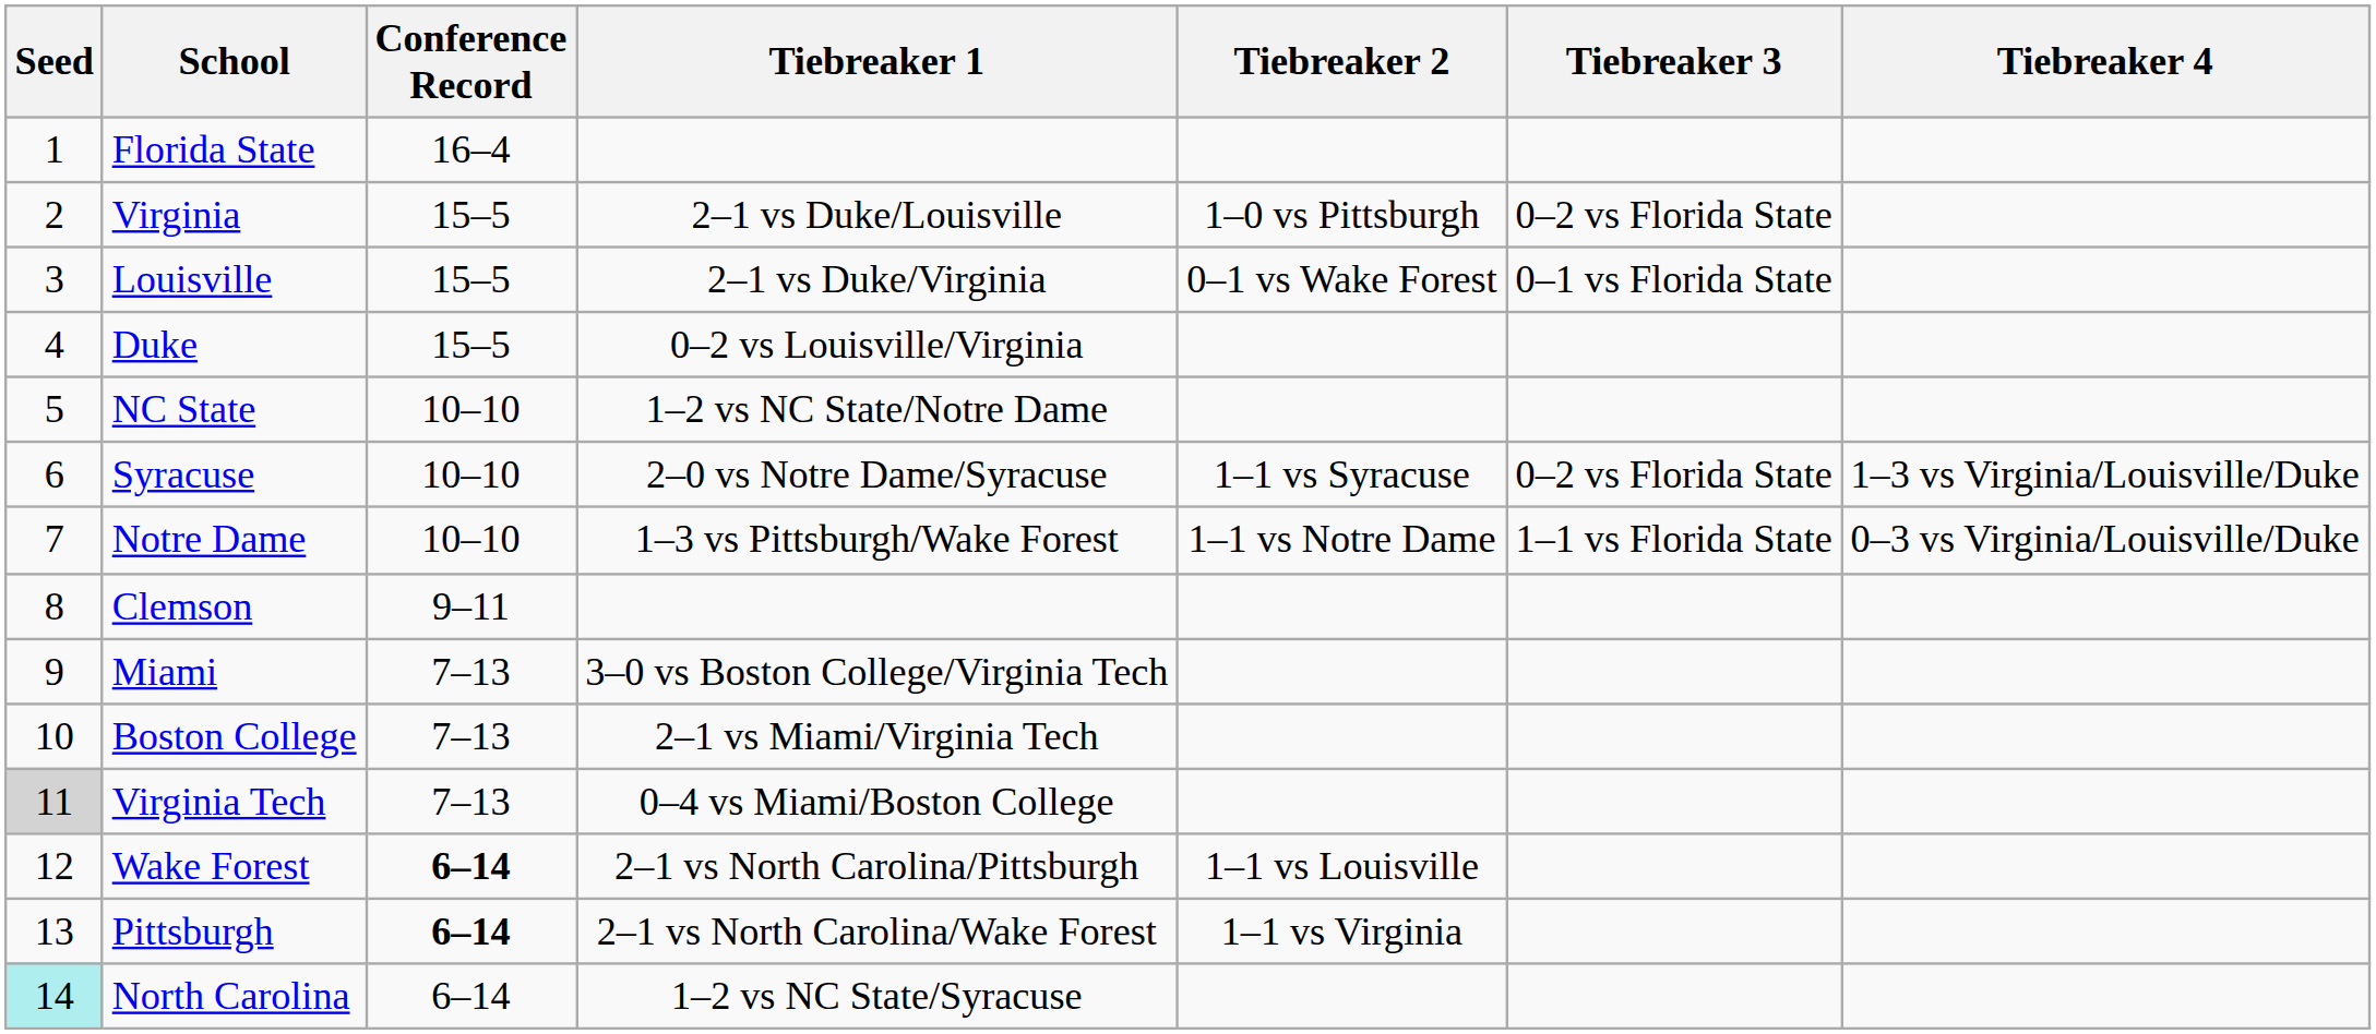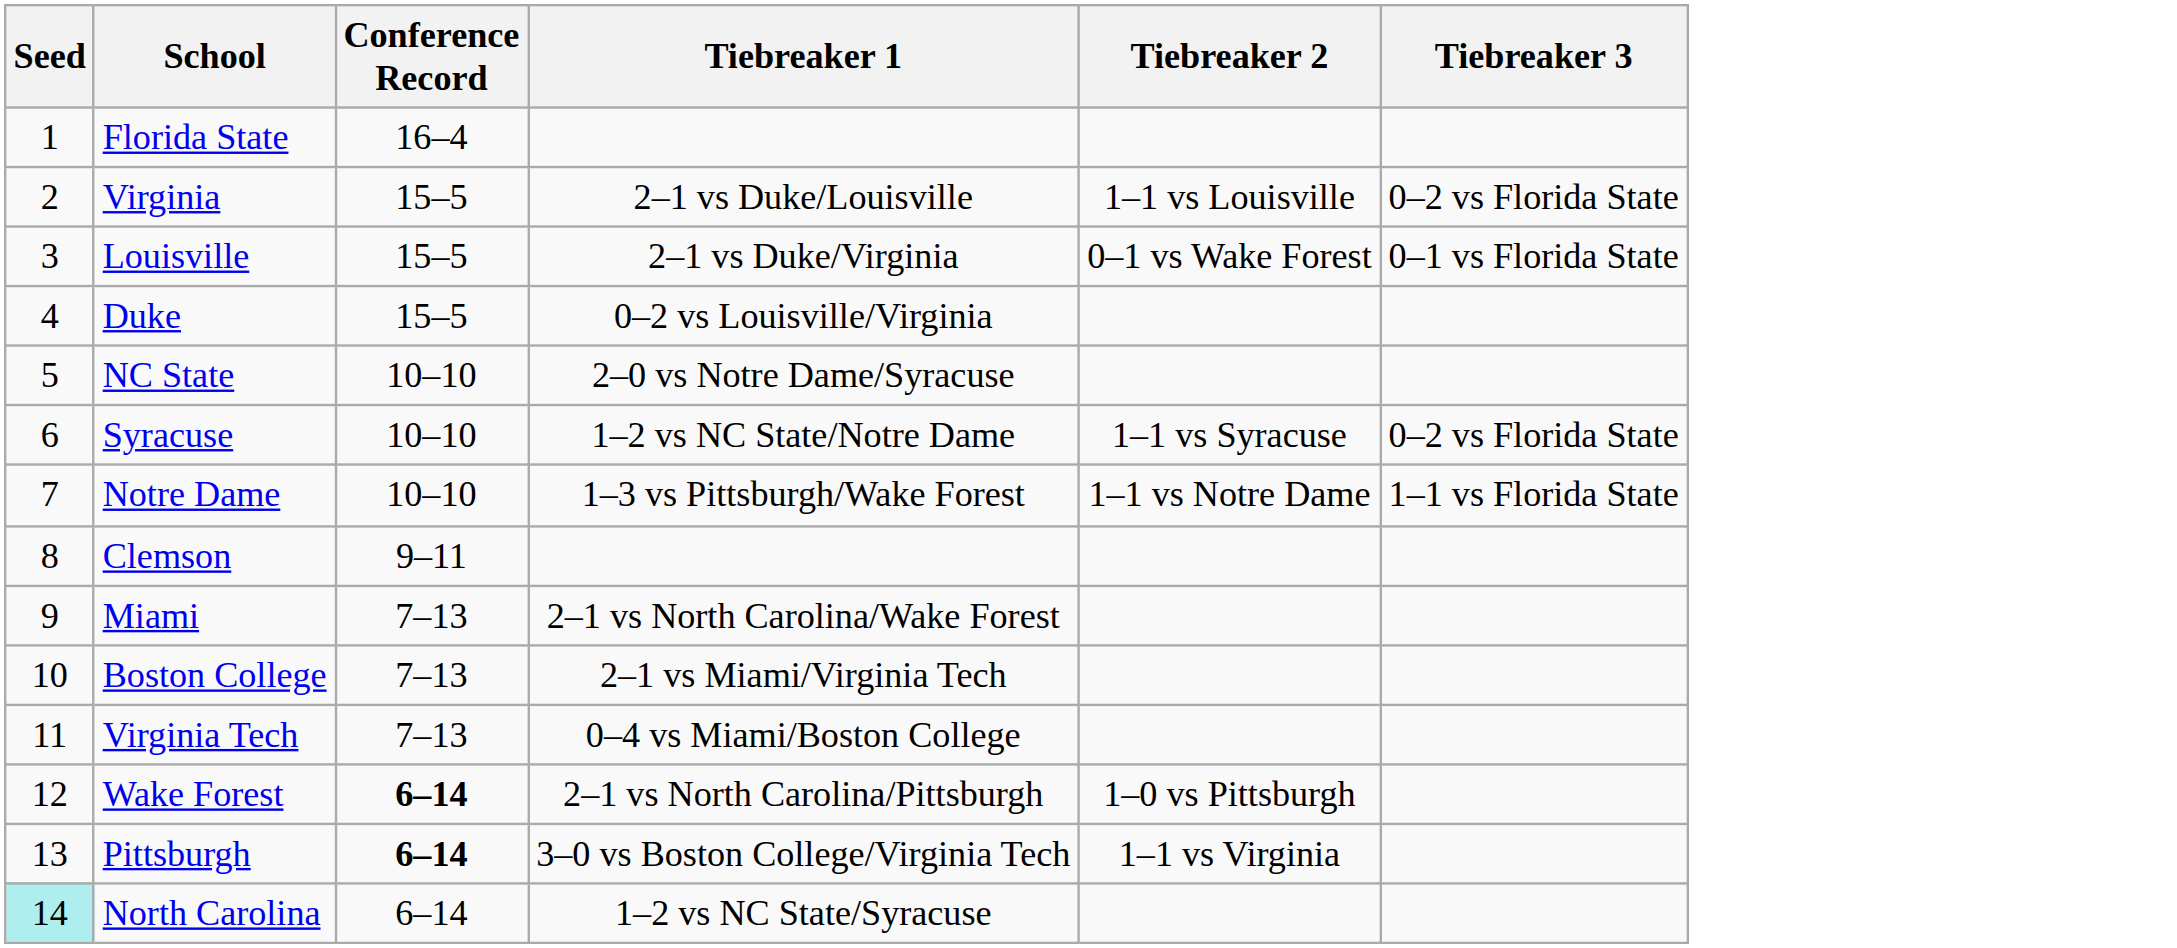 <table class="wikitable" style="white-space:nowrap; font-size:95%; text-align:center">
 <tr>
 <th>Seed</th>
 <th>School</th>
 <th>Conference<br>Record</th>
 <th>Tiebreaker 1</th>
 <th>Tiebreaker 2</th>
 <th>Tiebreaker 3</th>
-<th>Tiebreaker 4</th>
 </tr>
 <tr>
 <td>1</td>
 <td align=left><a href='#'>Florida State</a></td>
 <td>16–4</td>
-<td></td>
 <td></td>
 <td></td>
 <td></td>
 </tr>
 <tr>
 <td>2</td>
 <td align=left><a href='#'>Virginia</a></td>
 <td>15–5</td>
 <td>2–1 vs Duke/Louisville</td>
-<td>1–0 vs Pittsburgh</td>
+<td>1–1 vs Louisville</td>
 <td>0–2 vs Florida State</td>
-<td></td>
 </tr>
 <tr>
 <td>3</td>
 <td align=left><a href='#'>Louisville</a></td>
 <td>15–5</td>
 <td>2–1 vs Duke/Virginia</td>
 <td>0–1 vs Wake Forest</td>
 <td>0–1 vs Florida State</td>
-<td></td>
 </tr>
 <tr>
 <td>4</td>
 <td align=left><a href='#'>Duke</a></td>
 <td>15–5</td>
 <td>0–2 vs Louisville/Virginia</td>
 <td></td>
 <td></td>
-<td></td>
 </tr>
 <tr>
 <td>5</td>
 <td align=left><a href='#'>NC State</a></td>
 <td>10–10</td>
-<td>1–2 vs NC State/Notre Dame</td>
-<td></td>
+<td>2–0 vs Notre Dame/Syracuse</td>
 <td></td>
 <td></td>
 </tr>
 <tr>
 <td>6</td>
 <td align=left><a href='#'>Syracuse</a></td>
 <td>10–10</td>
-<td>2–0 vs Notre Dame/Syracuse</td>
+<td>1–2 vs NC State/Notre Dame</td>
 <td>1–1 vs Syracuse</td>
 <td>0–2 vs Florida State</td>
-<td>1–3 vs Virginia/Louisville/Duke</td>
 </tr>
 <tr>
 <td>7</td>
 <td align=left><a href='#'>Notre Dame</a></td>
 <td>10–10</td>
 <td>1–3 vs Pittsburgh/Wake Forest</td>
 <td>1–1 vs Notre Dame</td>
 <td>1–1 vs Florida State</td>
-<td>0–3 vs Virginia/Louisville/Duke</td>
 </tr>
 <tr>
 <td>8</td>
 <td align=left><a href='#'>Clemson</a></td>
 <td>9–11</td>
 <td></td>
 <td></td>
 <td></td>
-<td></td>
 </tr>
 <tr>
 <td>9</td>
 <td align=left><a href='#'>Miami</a></td>
 <td>7–13</td>
-<td>3–0 vs Boston College/Virginia Tech</td>
-<td></td>
+<td>2–1 vs North Carolina/Wake Forest</td>
 <td></td>
 <td></td>
 </tr>
 <tr>
 <td>10</td>
 <td align=left><a href='#'>Boston College</a></td>
 <td>7–13</td>
 <td>2–1 vs Miami/Virginia Tech</td>
 <td></td>
 <td></td>
-<td></td>
 </tr>
 <tr>
-<td style="background: lightgrey;">11</td>
+<td>11</td>
 <td align=left><a href='#'>Virginia Tech</a></td>
 <td>7–13</td>
 <td>0–4 vs Miami/Boston College</td>
-<td></td>
 <td></td>
 <td></td>
 </tr>
 <tr>
 <td>12</td>
 <td align=left><a href='#'>Wake Forest</a></td>
 <td><strong>6–14</strong></td>
 <td>2–1  vs North Carolina/Pittsburgh</td>
-<td>1–1 vs Louisville</td>
-<td></td>
+<td>1–0 vs Pittsburgh</td>
 <td></td>
 </tr>
 <tr>
 <td>13</td>
 <td align=left><a href='#'>Pittsburgh</a></td>
 <td><strong>6–14</strong></td>
-<td>2–1 vs North Carolina/Wake Forest</td>
+<td>3–0 vs Boston College/Virginia Tech</td>
 <td>1–1 vs Virginia</td>
-<td></td>
 <td></td>
 </tr>
 <tr>
 <td style="background: paleturquoise;">14</td>
 <td align=left><a href='#'>North Carolina</a></td>
 <td>6–14</td>
 <td>1–2 vs NC State/Syracuse</td>
 <td></td>
 <td></td>
-<td></td>
 </tr>
 </table>
